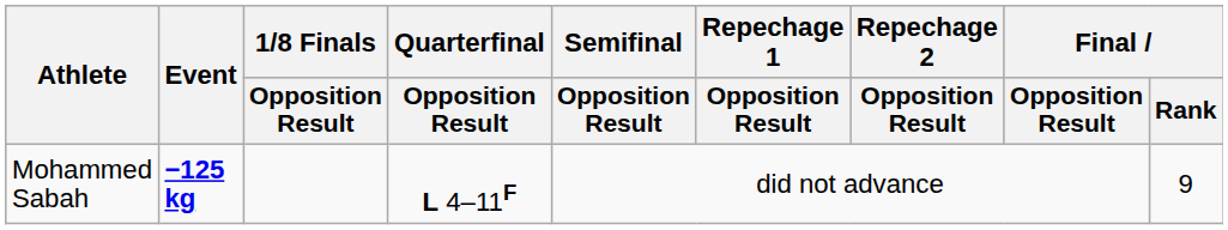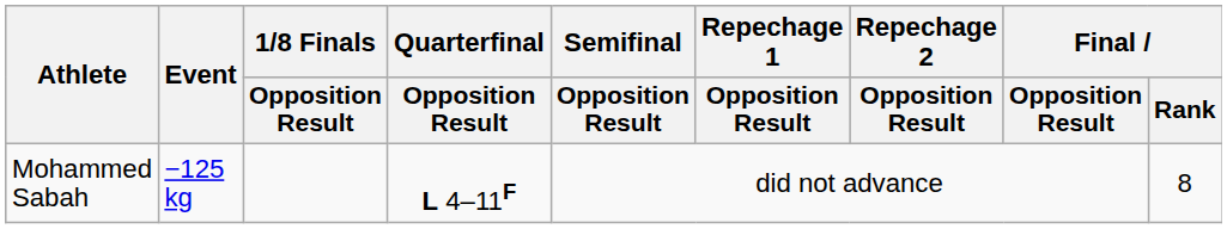 <table class="wikitable" style="font-size:90%">
 <tr>
 <th rowspan=2>Athlete</th>
 <th rowspan=2>Event</th>
 <th>1/8 Finals</th>
 <th>Quarterfinal</th>
 <th>Semifinal</th>
 <th>Repechage 1</th>
 <th>Repechage 2</th>
 <th colspan=2>Final / </th>
 </tr>
 <tr style="font-size: 95%">
 <th>Opposition<br>Result</th>
 <th>Opposition<br>Result</th>
 <th>Opposition<br>Result</th>
 <th>Opposition<br>Result</th>
 <th>Opposition<br>Result</th>
 <th>Opposition<br>Result</th>
 <th>Rank</th>
 </tr>
 <tr align=center>
 <td align=left>Mohammed Sabah</td>
-<td align=left><strong><a href='#'>−125 kg</a></strong></td>
+<td align=left><a href='#'>−125 kg</a></td>
 <td></td>
 <td><br><strong>L</strong> 4–11<sup><strong>F</strong></sup></td>
 <td colspan=4>did not advance</td>
-<td>9</td>
+<td>8</td>
 </tr>
 </table>
